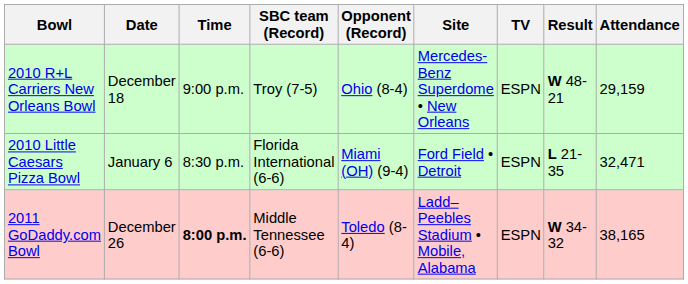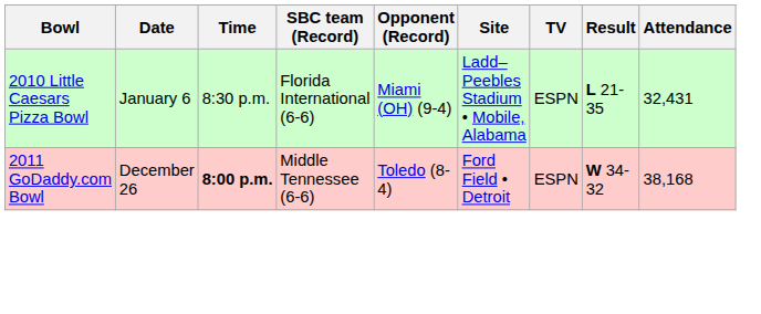 <table class="wikitable" style="font-size:95%;">
 <tr>
 <th>Bowl</th>
 <th>Date</th>
 <th>Time</th>
 <th>SBC team (Record)</th>
 <th>Opponent (Record)</th>
 <th>Site</th>
 <th>TV</th>
 <th>Result</th>
 <th>Attendance</th>
 </tr>
 <tr style="background:#cfc;">
-<td><a href='#'>2010 R+L Carriers New Orleans Bowl</a></td>
-<td>December 18</td>
-<td>9:00 p.m.</td>
-<td>Troy (7-5)</td>
-<td><a href='#'>Ohio</a> (8-4)</td>
-<td><a href='#'>Mercedes-Benz Superdome</a> • <a href='#'>New Orleans</a></td>
-<td>ESPN</td>
-<td><strong>W</strong> 48-21</td>
-<td>29,159</td>
-</tr>
-<tr style="background:#cfc;">
 <td><a href='#'>2010 Little Caesars Pizza Bowl</a></td>
 <td>January 6</td>
 <td>8:30 p.m.</td>
 <td>Florida International (6-6)</td>
 <td><a href='#'>Miami (OH)</a> (9-4)</td>
-<td><a href='#'>Ford Field</a> • <a href='#'>Detroit</a></td>
+<td><a href='#'>Ladd–Peebles Stadium</a> • <a href='#'>Mobile, Alabama</a></td>
 <td>ESPN</td>
 <td><strong>L</strong> 21-35</td>
-<td>32,471</td>
+<td>32,431</td>
 </tr>
 <tr style="background:#fcc;">
 <td><a href='#'>2011 GoDaddy.com Bowl</a></td>
 <td>December 26</td>
 <td><strong>8:00 p.m.</strong></td>
 <td>Middle Tennessee (6-6)</td>
 <td><a href='#'>Toledo</a> (8-4)</td>
-<td><a href='#'>Ladd–Peebles Stadium</a> • <a href='#'>Mobile, Alabama</a></td>
+<td><a href='#'>Ford Field</a> • <a href='#'>Detroit</a></td>
 <td>ESPN</td>
 <td><strong>W</strong> 34-32</td>
-<td>38,165</td>
+<td>38,168</td>
 </tr>
 </table>
